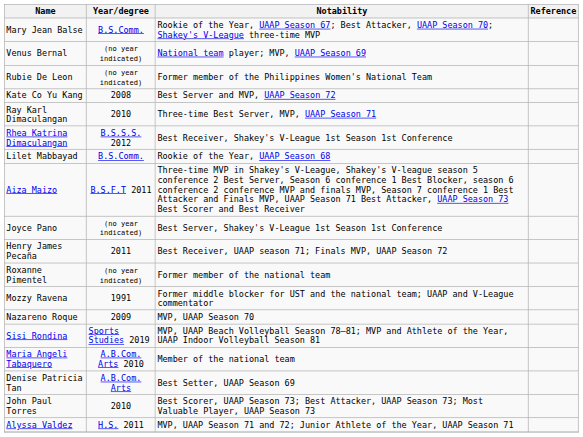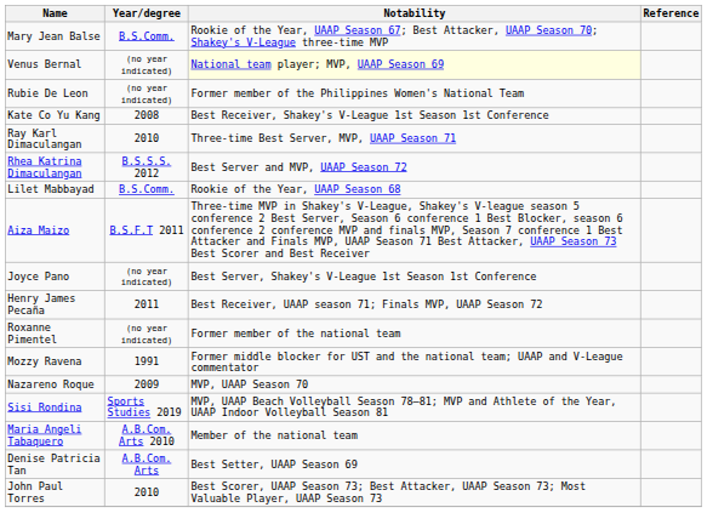 <table class="wikitable sortable" style="width:100%;">
 <tr>
 <th style="width:*;">Name</th>
 <th style="width:12%;">Year/degree</th>
 <th style="width:65%;" class="unsortable">Notability</th>
 <th style="width:*;" class="unsortable">Reference</th>
 </tr>
 <tr>
 <td>Mary Jean Balse</td>
 <td align=center><a href='#'>B.S.Comm.</a></td>
 <td>Rookie of the Year, <a href='#'>UAAP Season 67</a>; Best Attacker, <a href='#'>UAAP Season 70</a>; <a href='#'>Shakey's V-League</a> three-time MVP</td>
 <td align=center></td>
 </tr>
 <tr>
 <td>Venus Bernal</td>
 <td align=center><small>(no year indicated)</small></td>
-<td><a href='#'>National team</a> player; MVP, <a href='#'>UAAP Season 69</a></td>
+<td style="background: lightyellow;"><a href='#'>National team</a> player; MVP, <a href='#'>UAAP Season 69</a></td>
 <td align=center></td>
 </tr>
 <tr>
 <td>Rubie De Leon</td>
 <td align=center><small>(no year indicated)</small></td>
 <td>Former member of the Philippines Women's National Team</td>
 <td align=center></td>
 </tr>
 <tr>
 <td>Kate Co Yu Kang</td>
 <td align=center>2008</td>
-<td>Best Server and MVP, <a href='#'>UAAP Season 72</a></td>
+<td>Best Receiver, Shakey's V-League 1st Season 1st Conference</td>
 <td align=center></td>
 </tr>
 <tr>
 <td>Ray Karl Dimaculangan</td>
 <td align=center>2010</td>
 <td>Three-time Best Server, MVP, <a href='#'>UAAP Season 71</a></td>
 <td align=center></td>
 </tr>
 <tr>
 <td><a href='#'>Rhea Katrina Dimaculangan</a></td>
 <td align=center><a href='#'>B.S.S.S.</a> 2012</td>
-<td>Best Receiver, Shakey's V-League 1st Season 1st Conference</td>
+<td>Best Server and MVP, <a href='#'>UAAP Season 72</a></td>
 <td align=center></td>
 </tr>
 <tr>
 <td>Lilet Mabbayad</td>
 <td align=center><a href='#'>B.S.Comm.</a></td>
 <td>Rookie of the Year, <a href='#'>UAAP Season 68</a></td>
 <td align=center></td>
 </tr>
 <tr>
 <td><a href='#'>Aiza Maizo</a></td>
 <td align=center><a href='#'>B.S.F.T</a> 2011</td>
 <td>Three-time MVP in Shakey's V-League, Shakey's V-league season 5 conference 2 Best Server, Season 6 conference 1 Best Blocker, season 6 conference 2 conference MVP and finals MVP, Season 7 conference 1 Best Attacker and Finals MVP, UAAP Season 71 Best Attacker, <a href='#'>UAAP Season 73</a> Best Scorer and Best Receiver</td>
 <td align=center></td>
 </tr>
 <tr>
 <td>Joyce Pano</td>
 <td align=center><small>(no year indicated)</small></td>
 <td>Best Server, Shakey's V-League 1st Season 1st Conference</td>
 <td align=center></td>
 </tr>
 <tr>
 <td>Henry James Pecaña</td>
 <td align=center>2011</td>
 <td>Best Receiver, UAAP season 71; Finals MVP, UAAP Season 72</td>
 <td align=center></td>
 </tr>
 <tr>
 <td>Roxanne Pimentel</td>
 <td align=center><small>(no year indicated)</small></td>
 <td>Former member of the national team</td>
 <td align=center></td>
 </tr>
 <tr>
 <td>Mozzy Ravena</td>
 <td align=center>1991</td>
 <td>Former middle blocker for UST and the national team; UAAP and V-League commentator</td>
 <td align=center></td>
 </tr>
 <tr>
 <td>Nazareno Roque</td>
 <td align=center>2009</td>
 <td>MVP, UAAP Season 70</td>
 <td align=center></td>
 </tr>
 <tr>
 <td><a href='#'>Sisi Rondina</a></td>
 <td><a href='#'>Sports Studies</a> 2019</td>
 <td>MVP, UAAP Beach Volleyball Season 78–81; MVP and Athlete of the Year, UAAP Indoor Volleyball Season 81</td>
 <td></td>
 </tr>
 <tr>
 <td><a href='#'>Maria Angeli Tabaquero</a></td>
 <td align=center><a href='#'>A.B.</a><a href='#'>Com. Arts</a> 2010</td>
 <td>Member of the national team</td>
 <td align=center></td>
 </tr>
 <tr>
 <td>Denise Patricia Tan</td>
 <td align=center><a href='#'>A.B.</a><a href='#'>Com. Arts</a></td>
 <td>Best Setter, UAAP Season 69</td>
 <td align=center></td>
 </tr>
 <tr>
 <td>John Paul Torres</td>
 <td align=center>2010</td>
 <td>Best Scorer, UAAP Season 73; Best Attacker, UAAP Season 73; Most Valuable Player, UAAP Season 73</td>
 <td align=center></td>
 </tr>
 <tr>
-<td><a href='#'>Alyssa Valdez</a></td>
-<td align=center><a href='#'>H.S.</a> 2011</td>
-<td>MVP, UAAP Season 71 and 72; Junior Athlete of the Year, UAAP Season 71</td>
-<td align=center></td>
-</tr>
-<tr>
 </tr>
 </table>
